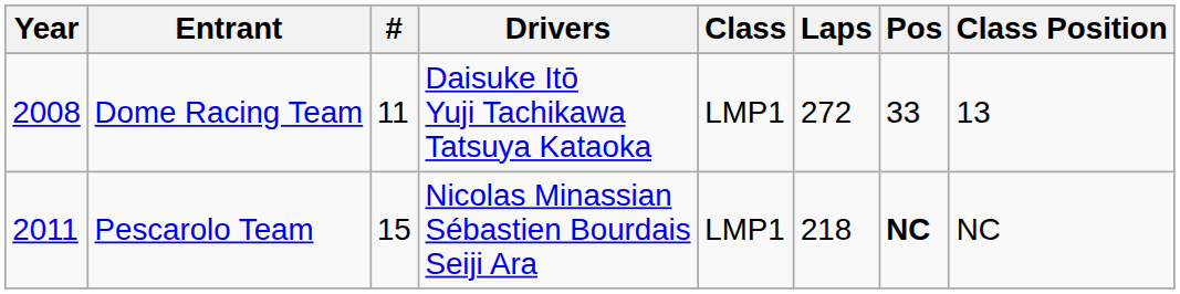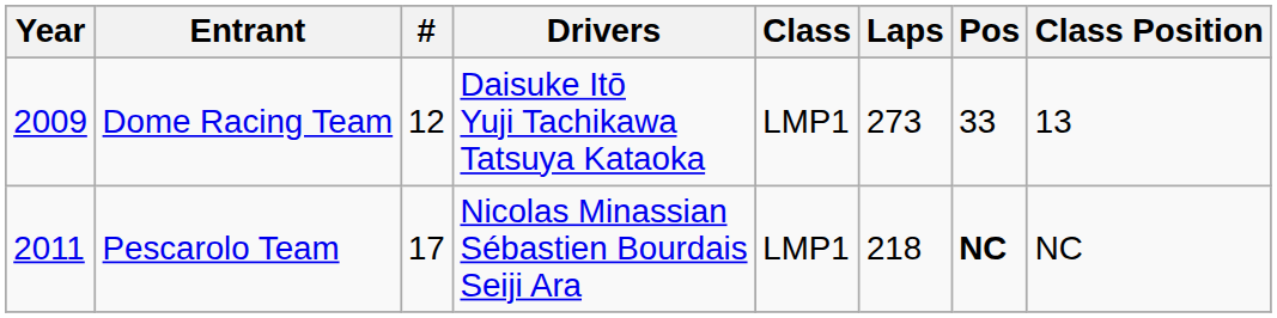 <table class="wikitable">
 <tr>
 <th>Year</th>
 <th>Entrant</th>
 <th>#</th>
 <th>Drivers</th>
 <th>Class</th>
 <th>Laps</th>
 <th>Pos</th>
 <th>Class Position</th>
 </tr>
 <tr>
-<td><a href='#'>2008</a></td>
+<td><a href='#'>2009</a></td>
 <td><a href='#'>Dome Racing Team</a></td>
-<td>11</td>
+<td>12</td>
 <td> <a href='#'>Daisuke Itō</a><br> <a href='#'>Yuji Tachikawa</a><br> <a href='#'>Tatsuya Kataoka</a></td>
 <td>LMP1</td>
-<td>272</td>
+<td>273</td>
 <td>33</td>
 <td>13</td>
 </tr>
 <tr>
 <td><a href='#'>2011</a></td>
 <td><a href='#'>Pescarolo Team</a></td>
-<td>15</td>
+<td>17</td>
 <td> <a href='#'>Nicolas Minassian</a><br> <a href='#'>Sébastien Bourdais</a><br> <a href='#'>Seiji Ara</a></td>
 <td>LMP1</td>
 <td>218</td>
 <td><strong>NC</strong></td>
 <td>NC</td>
 </tr>
 </table>
